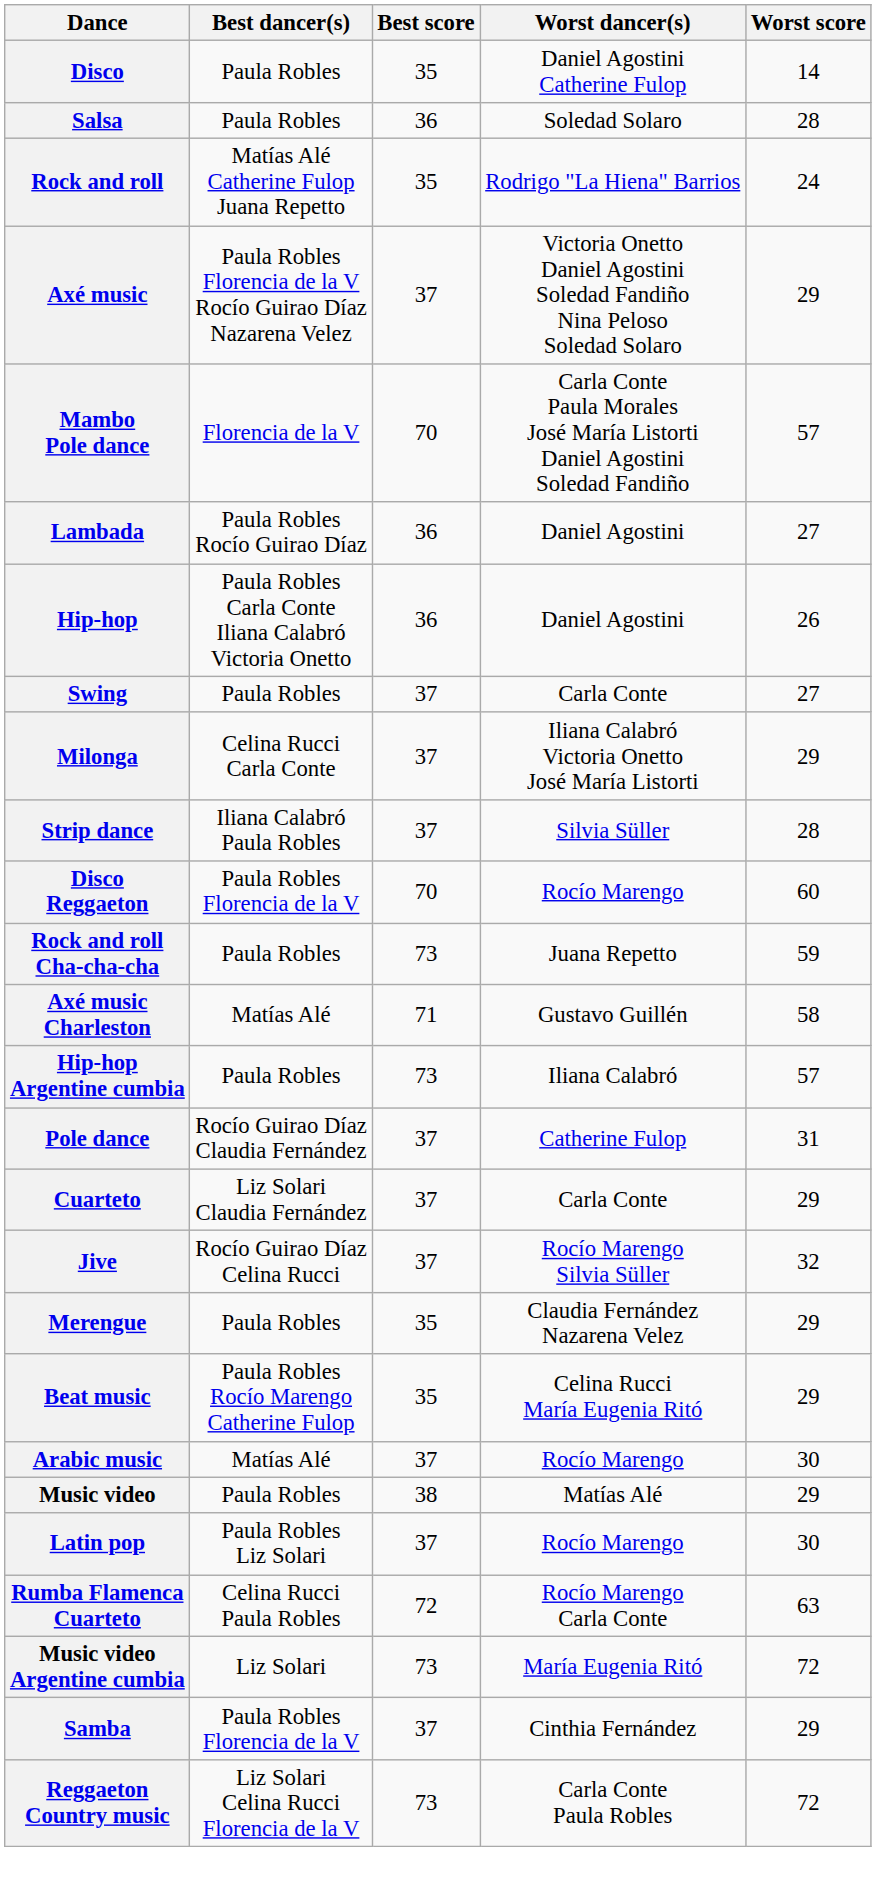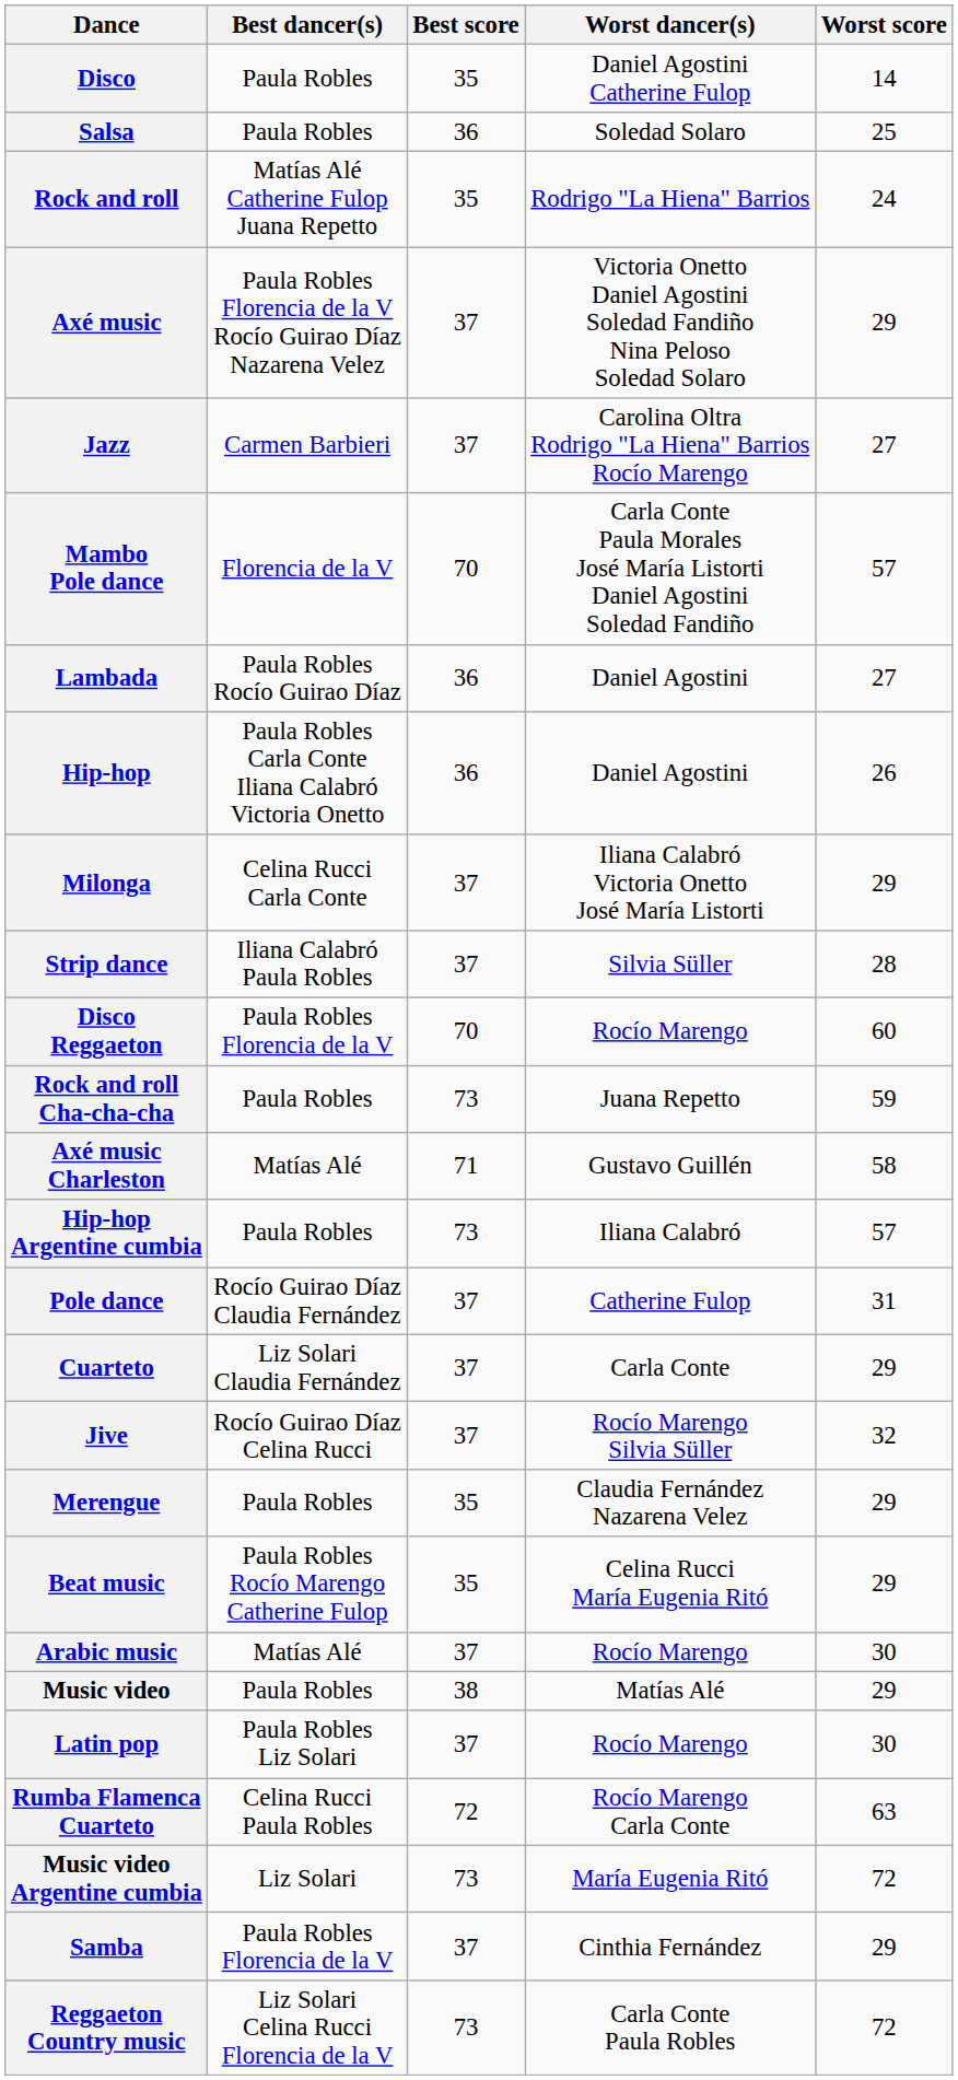 <table class="wikitable sortable" style="text-align:center">
 <tr>
 <th>Dance</th>
 <th class="sortable">Best dancer(s)</th>
 <th>Best score</th>
 <th class="sortable">Worst dancer(s)</th>
 <th>Worst score</th>
 </tr>
 <tr>
 <th><a href='#'>Disco</a></th>
 <td>Paula Robles</td>
 <td>35</td>
 <td>Daniel Agostini<br><a href='#'>Catherine Fulop</a></td>
 <td>14</td>
 </tr>
 <tr>
 <th><a href='#'>Salsa</a></th>
 <td>Paula Robles</td>
 <td>36</td>
 <td>Soledad Solaro</td>
-<td>28</td>
+<td>25</td>
 </tr>
 <tr>
 <th><a href='#'>Rock and roll</a></th>
 <td>Matías Alé<br><a href='#'>Catherine Fulop</a><br>Juana Repetto</td>
 <td>35</td>
 <td><a href='#'>Rodrigo "La Hiena" Barrios</a></td>
 <td>24</td>
 </tr>
 <tr>
 <th><a href='#'>Axé music</a></th>
 <td>Paula Robles<br><a href='#'>Florencia de la V</a><br>Rocío Guirao Díaz<br>Nazarena Velez</td>
 <td>37</td>
 <td>Victoria Onetto<br>Daniel Agostini<br>Soledad Fandiño<br>Nina Peloso<br>Soledad Solaro</td>
 <td>29</td>
+</tr>
+<tr>
+<th><a href='#'>Jazz</a></th>
+<td><a href='#'>Carmen Barbieri</a></td>
+<td>37</td>
+<td>Carolina Oltra<br><a href='#'>Rodrigo "La Hiena" Barrios</a><br><a href='#'>Rocío Marengo</a></td>
+<td>27</td>
 </tr>
 <tr>
 <th><a href='#'>Mambo</a><br><a href='#'>Pole dance</a></th>
 <td><a href='#'>Florencia de la V</a></td>
 <td>70</td>
 <td>Carla Conte<br>Paula Morales<br>José María Listorti<br>Daniel Agostini<br>Soledad Fandiño</td>
 <td>57</td>
 </tr>
 <tr>
 <th><a href='#'>Lambada</a></th>
 <td>Paula Robles<br>Rocío Guirao Díaz</td>
 <td>36</td>
 <td>Daniel Agostini</td>
 <td>27</td>
 </tr>
 <tr>
 <th><a href='#'>Hip-hop</a></th>
 <td>Paula Robles<br>Carla Conte<br>Iliana Calabró<br>Victoria Onetto</td>
 <td>36</td>
 <td>Daniel Agostini</td>
 <td>26</td>
-</tr>
-<tr>
-<th><a href='#'>Swing</a></th>
-<td>Paula Robles</td>
-<td>37</td>
-<td>Carla Conte</td>
-<td>27</td>
 </tr>
 <tr>
 <th><a href='#'>Milonga</a></th>
 <td>Celina Rucci<br>Carla Conte</td>
 <td>37</td>
 <td>Iliana Calabró<br>Victoria Onetto<br>José María Listorti</td>
 <td>29</td>
 </tr>
 <tr>
 <th><a href='#'>Strip dance</a></th>
 <td>Iliana Calabró<br>Paula Robles</td>
 <td>37</td>
 <td><a href='#'>Silvia Süller</a></td>
 <td>28</td>
 </tr>
 <tr>
 <th><a href='#'>Disco</a><br><a href='#'>Reggaeton</a></th>
 <td>Paula Robles<br><a href='#'>Florencia de la V</a></td>
 <td>70</td>
 <td><a href='#'>Rocío Marengo</a></td>
 <td>60</td>
 </tr>
 <tr>
 <th><a href='#'>Rock and roll</a><br><a href='#'>Cha-cha-cha</a></th>
 <td>Paula Robles</td>
 <td>73</td>
 <td>Juana Repetto</td>
 <td>59</td>
 </tr>
 <tr>
 <th><a href='#'>Axé music</a><br><a href='#'>Charleston</a></th>
 <td>Matías Alé</td>
 <td>71</td>
 <td>Gustavo Guillén</td>
 <td>58</td>
 </tr>
 <tr>
 <th><a href='#'>Hip-hop</a><br><a href='#'>Argentine cumbia</a></th>
 <td>Paula Robles</td>
 <td>73</td>
 <td>Iliana Calabró</td>
 <td>57</td>
 </tr>
 <tr>
 <th><a href='#'>Pole dance</a></th>
 <td>Rocío Guirao Díaz<br>Claudia Fernández</td>
 <td>37</td>
 <td><a href='#'>Catherine Fulop</a></td>
 <td>31</td>
 </tr>
 <tr>
 <th><a href='#'>Cuarteto</a></th>
 <td>Liz Solari<br>Claudia Fernández</td>
 <td>37</td>
 <td>Carla Conte</td>
 <td>29</td>
 </tr>
 <tr>
 <th><a href='#'>Jive</a></th>
 <td>Rocío Guirao Díaz<br>Celina Rucci</td>
 <td>37</td>
 <td><a href='#'>Rocío Marengo</a><br><a href='#'>Silvia Süller</a></td>
 <td>32</td>
 </tr>
 <tr>
 <th><a href='#'>Merengue</a></th>
 <td>Paula Robles</td>
 <td>35</td>
 <td>Claudia Fernández<br>Nazarena Velez</td>
 <td>29</td>
 </tr>
 <tr>
 <th><a href='#'>Beat music</a></th>
 <td>Paula Robles<br><a href='#'>Rocío Marengo</a><br><a href='#'>Catherine Fulop</a></td>
 <td>35</td>
 <td>Celina Rucci<br><a href='#'>María Eugenia Ritó</a></td>
 <td>29</td>
 </tr>
 <tr>
 <th><a href='#'>Arabic music</a></th>
 <td>Matías Alé</td>
 <td>37</td>
 <td><a href='#'>Rocío Marengo</a></td>
 <td>30</td>
 </tr>
 <tr>
 <th>Music video</th>
 <td>Paula Robles</td>
 <td>38</td>
 <td>Matías Alé</td>
 <td>29</td>
 </tr>
 <tr>
 <th><a href='#'>Latin pop</a></th>
 <td>Paula Robles<br>Liz Solari</td>
 <td>37</td>
 <td><a href='#'>Rocío Marengo</a></td>
 <td>30</td>
 </tr>
 <tr>
 <th><a href='#'>Rumba Flamenca</a><br><a href='#'>Cuarteto</a></th>
 <td>Celina Rucci<br>Paula Robles</td>
 <td>72</td>
 <td><a href='#'>Rocío Marengo</a><br>Carla Conte</td>
 <td>63</td>
 </tr>
 <tr>
 <th>Music video<br><a href='#'>Argentine cumbia</a></th>
 <td>Liz Solari</td>
 <td>73</td>
 <td><a href='#'>María Eugenia Ritó</a></td>
 <td>72</td>
 </tr>
 <tr>
 <th><a href='#'>Samba</a></th>
 <td>Paula Robles<br><a href='#'>Florencia de la V</a></td>
 <td>37</td>
 <td>Cinthia Fernández</td>
 <td>29</td>
 </tr>
 <tr>
 <th><a href='#'>Reggaeton</a><br><a href='#'>Country music</a></th>
 <td>Liz Solari<br>Celina Rucci<br><a href='#'>Florencia de la V</a></td>
 <td>73</td>
 <td>Carla Conte<br>Paula Robles</td>
 <td>72</td>
 </tr>
 </table>
